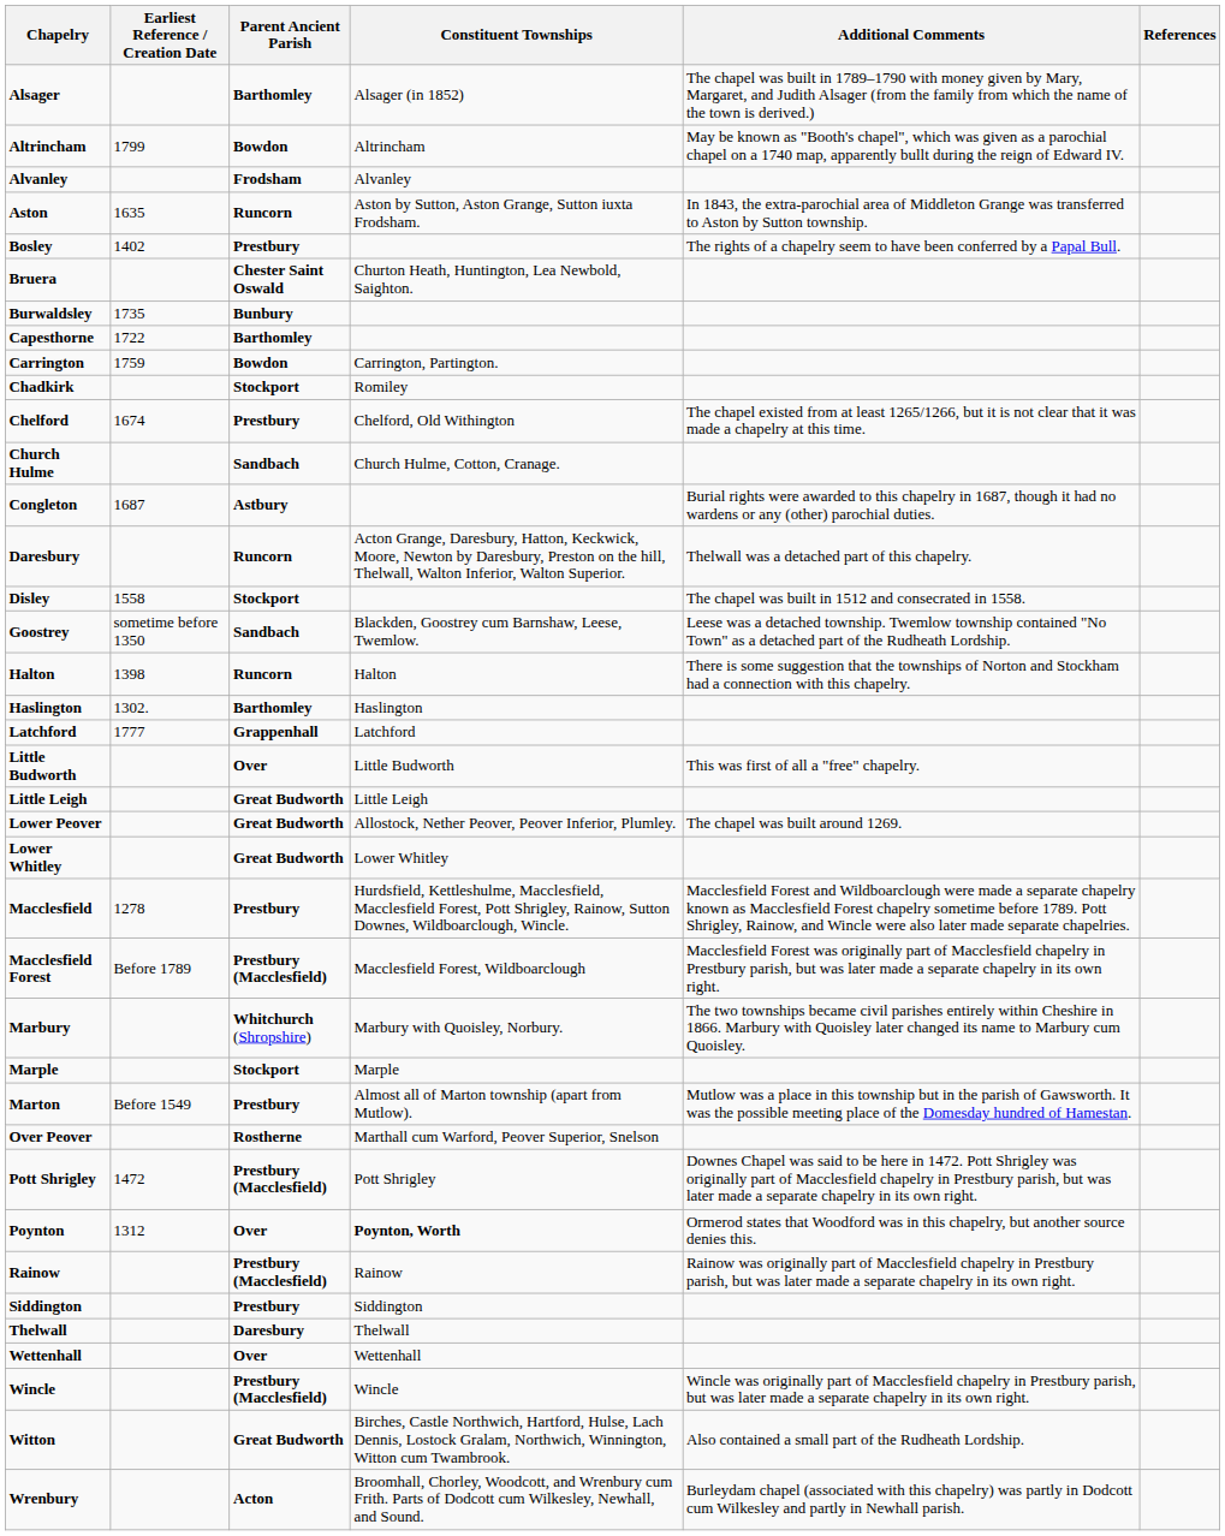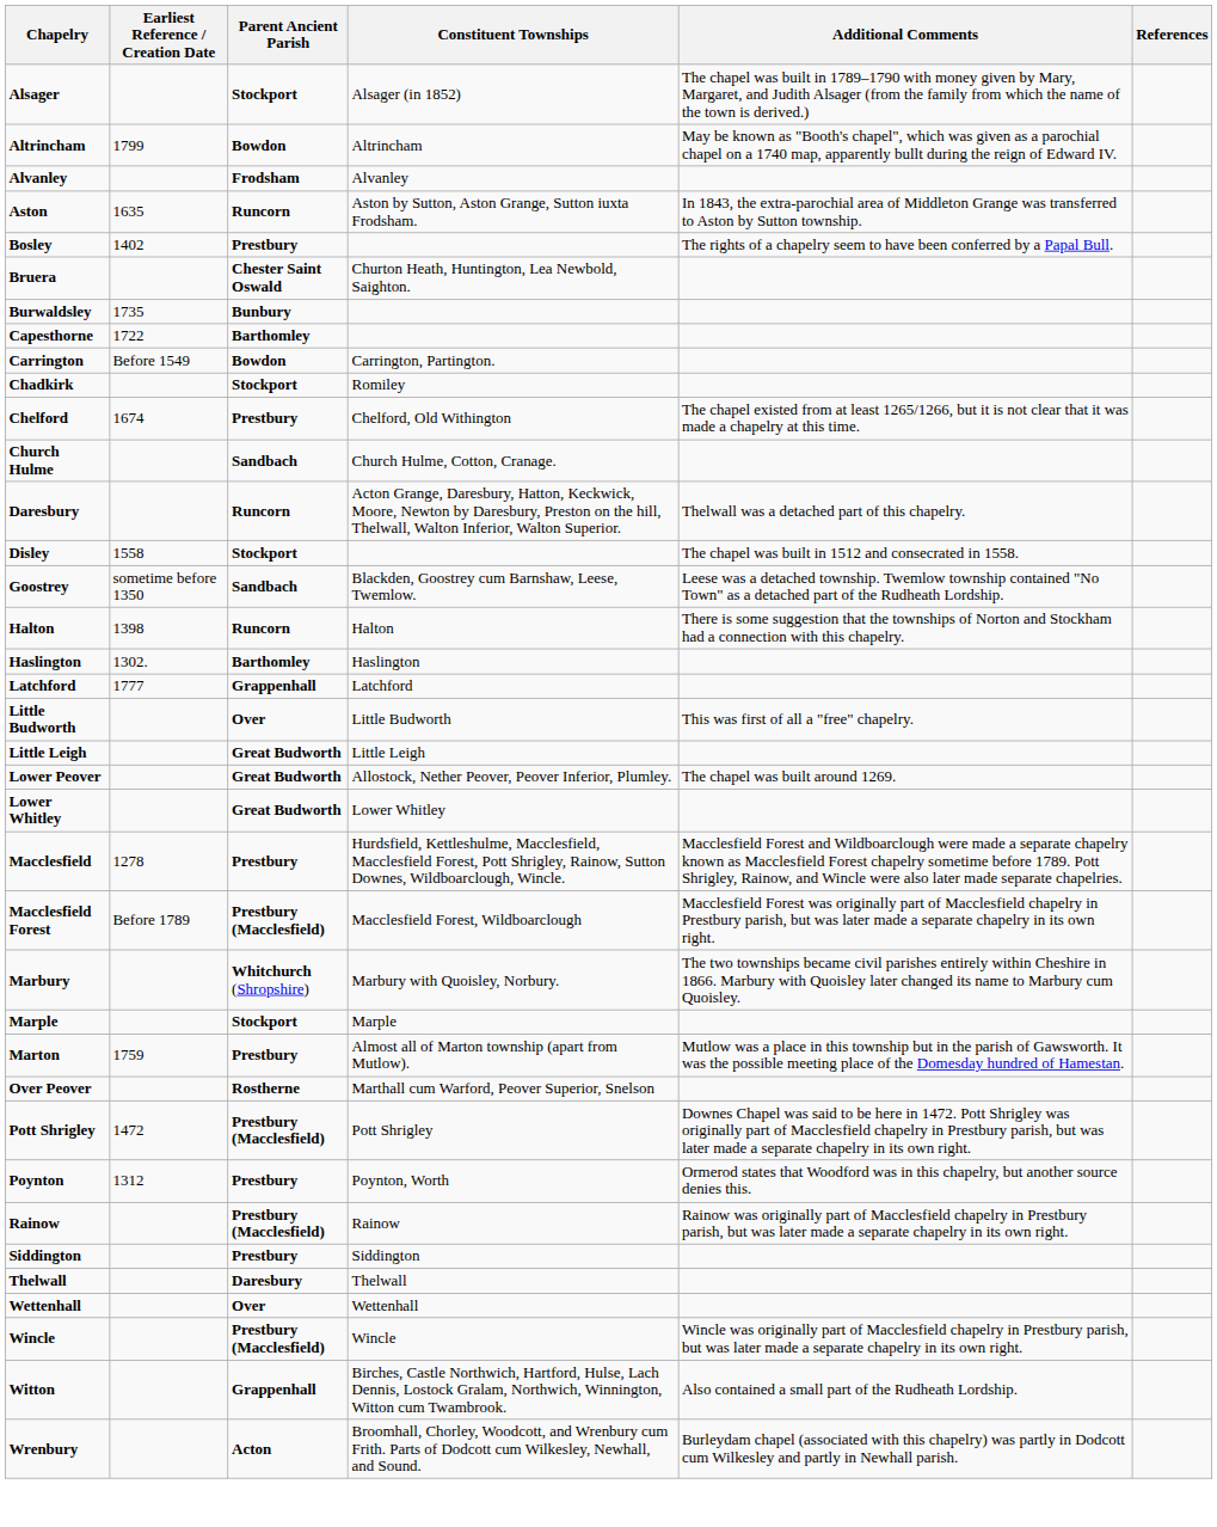 <table class="wikitable">
 <tr>
 <th><strong>Chapelry</strong></th>
 <th><strong>Earliest Reference / Creation Date</strong></th>
 <th><strong>Parent Ancient Parish</strong></th>
 <th><strong>Constituent Townships</strong></th>
 <th><strong>Additional Comments</strong></th>
 <th><strong>References</strong></th>
 </tr>
 <tr>
 <td><strong>Alsager</strong></td>
 <td></td>
-<td><strong>Barthomley</strong></td>
+<td><strong>Stockport</strong></td>
 <td>Alsager (in 1852)</td>
 <td>The chapel was built in 1789–1790 with money given by Mary, Margaret, and Judith Alsager (from the family from which the name of the town is derived.)</td>
 <td></td>
 </tr>
 <tr>
 <td><strong>Altrincham</strong></td>
 <td>1799</td>
 <td><strong>Bowdon</strong></td>
 <td>Altrincham</td>
 <td>May be known as "Booth's chapel", which was given as a parochial chapel on a 1740 map, apparently bullt during the reign of Edward IV.</td>
 <td></td>
 </tr>
 <tr>
 <td><strong>Alvanley</strong></td>
 <td></td>
 <td><strong>Frodsham</strong></td>
 <td>Alvanley</td>
 <td></td>
 <td></td>
 </tr>
 <tr>
 <td><strong>Aston</strong></td>
 <td>1635</td>
 <td><strong>Runcorn</strong></td>
 <td>Aston by Sutton, Aston Grange, Sutton iuxta Frodsham.</td>
 <td>In 1843, the extra-parochial area of Middleton Grange was transferred to Aston by Sutton township.</td>
 <td></td>
 </tr>
 <tr>
 <td><strong>Bosley</strong></td>
 <td>1402</td>
 <td><strong>Prestbury</strong></td>
 <td></td>
 <td>The rights of a chapelry seem to have been conferred by a <a href='#'>Papal Bull</a>.</td>
 <td></td>
 </tr>
 <tr>
 <td><strong>Bruera</strong></td>
 <td></td>
 <td><strong>Chester Saint Oswald</strong></td>
 <td>Churton Heath, Huntington, Lea Newbold, Saighton.</td>
 <td></td>
 <td></td>
 </tr>
 <tr>
 <td><strong>Burwaldsley</strong></td>
 <td>1735</td>
 <td><strong>Bunbury</strong></td>
 <td></td>
 <td></td>
 <td></td>
 </tr>
 <tr>
 <td><strong>Capesthorne</strong></td>
 <td>1722</td>
 <td><strong>Barthomley</strong></td>
 <td></td>
 <td></td>
 <td></td>
 </tr>
 <tr>
 <td><strong>Carrington</strong></td>
-<td>1759</td>
+<td>Before 1549</td>
 <td><strong>Bowdon</strong></td>
 <td>Carrington, Partington.</td>
 <td></td>
 <td></td>
 </tr>
 <tr>
 <td><strong>Chadkirk</strong></td>
 <td></td>
 <td><strong>Stockport</strong></td>
 <td>Romiley</td>
 <td></td>
 <td></td>
 </tr>
 <tr>
 <td><strong>Chelford</strong></td>
 <td>1674</td>
 <td><strong>Prestbury</strong></td>
 <td>Chelford, Old Withington</td>
 <td>The chapel existed from at least 1265/1266, but it is not clear that it was made a chapelry at this time.</td>
 <td></td>
 </tr>
 <tr>
 <td><strong>Church Hulme</strong></td>
 <td></td>
 <td><strong>Sandbach</strong></td>
 <td>Church Hulme, Cotton, Cranage.</td>
 <td></td>
-<td></td>
-</tr>
-<tr>
-<td><strong>Congleton</strong></td>
-<td>1687</td>
-<td><strong>Astbury</strong></td>
-<td></td>
-<td>Burial rights were awarded to this chapelry in 1687, though it had no wardens or any (other) parochial duties.</td>
 <td></td>
 </tr>
 <tr>
 <td><strong>Daresbury</strong></td>
 <td></td>
 <td><strong>Runcorn</strong></td>
 <td>Acton Grange, Daresbury, Hatton, Keckwick, Moore, Newton by Daresbury, Preston on the hill, Thelwall, Walton Inferior, Walton Superior.</td>
 <td>Thelwall was a detached part of this chapelry.</td>
 <td></td>
 </tr>
 <tr>
 <td><strong>Disley</strong></td>
 <td>1558</td>
 <td><strong>Stockport</strong></td>
 <td></td>
 <td>The chapel was built in 1512 and consecrated in 1558.</td>
 <td></td>
 </tr>
 <tr>
 <td><strong>Goostrey</strong></td>
 <td>sometime before 1350</td>
 <td><strong>Sandbach</strong></td>
 <td>Blackden, Goostrey cum Barnshaw, Leese, Twemlow.</td>
 <td>Leese was a detached township. Twemlow township contained "No Town" as a detached part of the Rudheath Lordship.</td>
 <td></td>
 </tr>
 <tr>
 <td><strong>Halton</strong></td>
 <td>1398</td>
 <td><strong>Runcorn</strong></td>
 <td>Halton</td>
 <td>There is some suggestion that the townships of Norton and Stockham had a connection with this chapelry.</td>
 <td></td>
 </tr>
 <tr>
 <td><strong>Haslington</strong></td>
 <td>1302.</td>
 <td><strong>Barthomley</strong></td>
 <td>Haslington</td>
 <td></td>
 <td></td>
 </tr>
 <tr>
 <td><strong>Latchford</strong></td>
 <td>1777</td>
 <td><strong>Grappenhall</strong></td>
 <td>Latchford</td>
 <td></td>
 <td></td>
 </tr>
 <tr>
 <td><strong>Little Budworth</strong></td>
 <td></td>
 <td><strong>Over</strong></td>
 <td>Little Budworth</td>
 <td>This was first of all a "free" chapelry.</td>
 <td></td>
 </tr>
 <tr>
 <td><strong>Little Leigh</strong></td>
 <td></td>
 <td><strong>Great Budworth</strong></td>
 <td>Little Leigh</td>
 <td></td>
 <td></td>
 </tr>
 <tr>
 <td><strong>Lower Peover</strong></td>
 <td></td>
 <td><strong>Great Budworth</strong></td>
 <td>Allostock, Nether Peover, Peover Inferior, Plumley.</td>
 <td>The chapel was built around 1269.</td>
 <td></td>
 </tr>
 <tr>
 <td><strong>Lower Whitley</strong></td>
 <td></td>
 <td><strong>Great Budworth</strong></td>
 <td>Lower Whitley</td>
 <td></td>
 <td></td>
 </tr>
 <tr>
 <td><strong>Macclesfield</strong></td>
 <td>1278</td>
 <td><strong>Prestbury</strong></td>
 <td>Hurdsfield, Kettleshulme, Macclesfield, Macclesfield Forest, Pott Shrigley, Rainow, Sutton Downes, Wildboarclough, Wincle.</td>
 <td>Macclesfield Forest and Wildboarclough were made a separate chapelry known as Macclesfield Forest chapelry sometime before 1789. Pott Shrigley, Rainow, and Wincle were also later made separate chapelries.</td>
 <td></td>
 </tr>
 <tr>
 <td><strong>Macclesfield Forest</strong></td>
 <td>Before 1789</td>
 <td><strong>Prestbury (Macclesfield)</strong></td>
 <td>Macclesfield Forest, Wildboarclough</td>
 <td>Macclesfield Forest was originally part of Macclesfield chapelry in Prestbury parish, but was later made a separate chapelry in its own right.</td>
 <td></td>
 </tr>
 <tr>
 <td><strong>Marbury</strong></td>
 <td></td>
 <td><strong>Whitchurch</strong> (<a href='#'>Shropshire</a>)</td>
 <td>Marbury with Quoisley, Norbury.</td>
 <td>The two townships became civil parishes entirely within Cheshire in 1866. Marbury with Quoisley later changed its name to Marbury cum Quoisley.</td>
 <td></td>
 </tr>
 <tr>
 <td><strong>Marple</strong></td>
 <td></td>
 <td><strong>Stockport</strong></td>
 <td>Marple</td>
 <td></td>
 <td></td>
 </tr>
 <tr>
 <td><strong>Marton</strong></td>
-<td>Before 1549</td>
+<td>1759</td>
 <td><strong>Prestbury</strong></td>
 <td>Almost all of Marton township (apart from Mutlow).</td>
 <td>Mutlow was a place in this township but in the parish of Gawsworth. It was the possible meeting place of the <a href='#'>Domesday hundred of Hamestan</a>.</td>
 <td></td>
 </tr>
 <tr>
 <td><strong>Over Peover</strong></td>
 <td></td>
 <td><strong>Rostherne</strong></td>
 <td>Marthall cum Warford, Peover Superior, Snelson</td>
 <td></td>
 <td></td>
 </tr>
 <tr>
 <td><strong>Pott Shrigley</strong></td>
 <td>1472</td>
 <td><strong>Prestbury (Macclesfield)</strong></td>
 <td>Pott Shrigley</td>
 <td>Downes Chapel was said to be here in 1472. Pott Shrigley was originally part of Macclesfield chapelry in Prestbury parish, but was later made a separate chapelry in its own right.</td>
 <td></td>
 </tr>
 <tr>
 <td><strong>Poynton</strong></td>
 <td>1312</td>
-<td><strong>Over</strong></td>
-<td><strong>Poynton, Worth</strong></td>
+<td><strong>Prestbury</strong></td>
+<td>Poynton, Worth</td>
 <td>Ormerod states that Woodford was in this chapelry, but another source denies this.</td>
 <td></td>
 </tr>
 <tr>
 <td><strong>Rainow</strong></td>
 <td></td>
 <td><strong>Prestbury (Macclesfield)</strong></td>
 <td>Rainow</td>
 <td>Rainow was originally part of Macclesfield chapelry in Prestbury parish, but was later made a separate chapelry in its own right.</td>
 <td></td>
 </tr>
 <tr>
 <td><strong>Siddington</strong></td>
 <td></td>
 <td><strong>Prestbury</strong></td>
 <td>Siddington</td>
 <td></td>
 <td></td>
 </tr>
 <tr>
 <td><strong>Thelwall</strong></td>
 <td></td>
 <td><strong>Daresbury</strong></td>
 <td>Thelwall</td>
 <td></td>
 <td></td>
 </tr>
 <tr>
 <td><strong>Wettenhall</strong></td>
 <td></td>
 <td><strong>Over</strong></td>
 <td>Wettenhall</td>
 <td></td>
 <td></td>
 </tr>
 <tr>
 <td><strong>Wincle</strong></td>
 <td></td>
 <td><strong>Prestbury (Macclesfield)</strong></td>
 <td>Wincle</td>
 <td>Wincle was originally part of Macclesfield chapelry in Prestbury parish, but was later made a separate chapelry in its own right.</td>
 <td></td>
 </tr>
 <tr>
 <td><strong>Witton</strong></td>
 <td></td>
-<td><strong>Great Budworth</strong></td>
+<td><strong>Grappenhall</strong></td>
 <td>Birches, Castle Northwich, Hartford, Hulse, Lach Dennis, Lostock Gralam, Northwich, Winnington, Witton cum Twambrook.</td>
 <td>Also contained a small part of the Rudheath Lordship.</td>
 <td></td>
 </tr>
 <tr>
 <td><strong>Wrenbury</strong></td>
 <td></td>
 <td><strong>Acton</strong></td>
 <td>Broomhall, Chorley, Woodcott, and Wrenbury cum Frith. Parts of Dodcott cum Wilkesley, Newhall, and Sound.</td>
 <td>Burleydam chapel (associated with this chapelry) was partly in Dodcott cum Wilkesley and partly in Newhall parish.</td>
 <td></td>
 </tr>
 </table>
